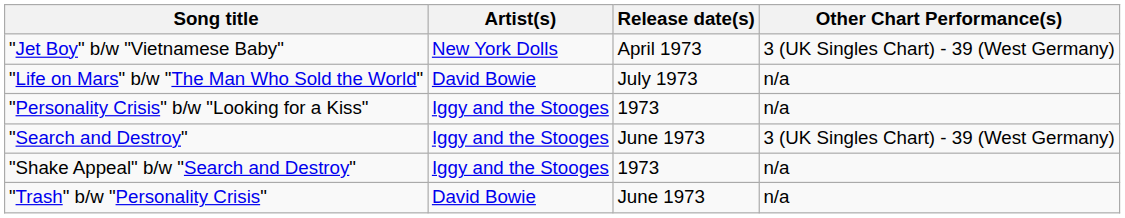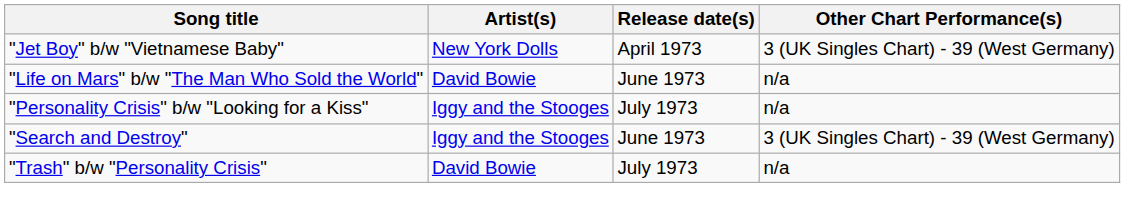 <table class="wikitable sortable">
 <tr>
 <th>Song title</th>
 <th>Artist(s)</th>
 <th>Release date(s)</th>
 <th>Other Chart Performance(s)</th>
 </tr>
 <tr>
 <td>"<a href='#'>Jet Boy</a>" b/w "Vietnamese Baby"</td>
 <td><a href='#'>New York Dolls</a></td>
 <td>April 1973</td>
 <td>3 (UK Singles Chart) - 39 (West Germany)</td>
 </tr>
 <tr>
 <td>"<a href='#'>Life on Mars</a>" b/w "<a href='#'>The Man Who Sold the World</a>"</td>
 <td><a href='#'>David Bowie</a></td>
-<td>July 1973</td>
+<td>June 1973</td>
 <td>n/a</td>
 </tr>
 <tr>
 <td>"<a href='#'>Personality Crisis</a>" b/w "Looking for a Kiss"</td>
 <td><a href='#'>Iggy and the Stooges</a></td>
-<td>1973</td>
+<td>July 1973</td>
 <td>n/a</td>
 </tr>
 <tr>
 <td>"<a href='#'>Search and Destroy</a>"</td>
 <td><a href='#'>Iggy and the Stooges</a></td>
 <td>June 1973</td>
 <td>3 (UK Singles Chart) - 39 (West Germany)</td>
 </tr>
 <tr>
-<td>"Shake Appeal" b/w "<a href='#'>Search and Destroy</a>"</td>
-<td><a href='#'>Iggy and the Stooges</a></td>
-<td>1973</td>
-<td>n/a</td>
-</tr>
-<tr>
 <td>"<a href='#'>Trash</a>" b/w "<a href='#'>Personality Crisis</a>"</td>
 <td><a href='#'>David Bowie</a></td>
-<td>June 1973</td>
+<td>July 1973</td>
 <td>n/a</td>
 </tr>
 </table>
